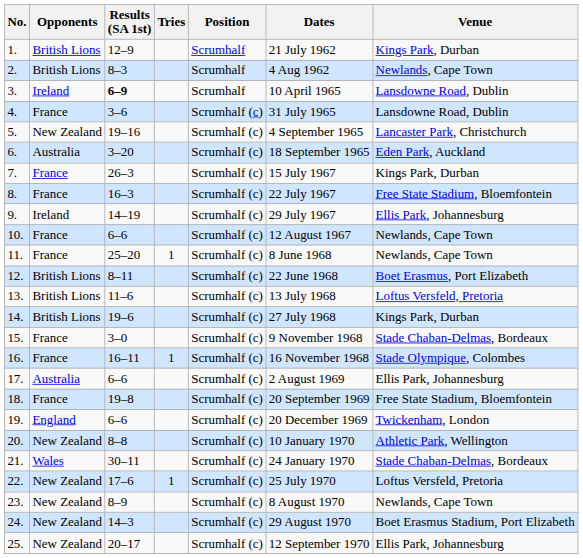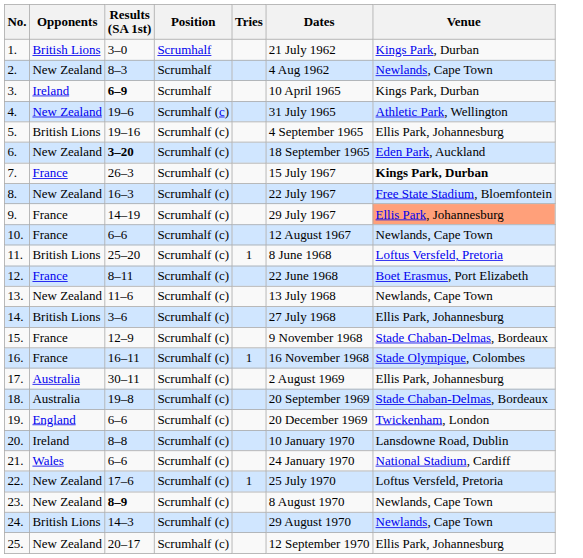 <table class="wikitable sortable">
 <tr>
 <th>No.</th>
 <th>Opponents</th>
 <th>Results<br>(SA 1st)</th>
+<th>Position</th>
 <th>Tries</th>
-<th>Position</th>
 <th>Dates</th>
 <th>Venue</th>
 </tr>
 <tr>
 <td>1.</td>
 <td><a href='#'>British Lions</a></td>
-<td>12–9</td>
+<td>3–0</td>
+<td><a href='#'>Scrumhalf</a></td>
 <td></td>
-<td><a href='#'>Scrumhalf</a></td>
 <td>21 July 1962</td>
 <td><a href='#'>Kings Park</a>, Durban</td>
 </tr>
 <tr style="background: #D0E6FF;">
 <td>2.</td>
-<td>British Lions</td>
+<td>New Zealand</td>
 <td>8–3</td>
+<td>Scrumhalf</td>
 <td></td>
-<td>Scrumhalf</td>
 <td>4 Aug 1962</td>
 <td><a href='#'>Newlands</a>, Cape Town</td>
 </tr>
 <tr>
 <td>3.</td>
 <td><a href='#'>Ireland</a></td>
 <td><strong>6–9</strong></td>
+<td>Scrumhalf</td>
 <td></td>
-<td>Scrumhalf</td>
 <td>10 April 1965</td>
-<td><a href='#'>Lansdowne Road</a>, Dublin</td>
+<td>Kings Park, Durban</td>
 </tr>
 <tr style="background: #D0E6FF;">
 <td>4.</td>
-<td>France</td>
-<td>3–6</td>
+<td><a href='#'>New Zealand</a></td>
+<td>19–6</td>
+<td>Scrumhalf (<a href='#'>c</a>)</td>
 <td></td>
-<td>Scrumhalf (<a href='#'>c</a>)</td>
 <td>31 July 1965</td>
-<td>Lansdowne Road, Dublin</td>
+<td><a href='#'>Athletic Park</a>, Wellington</td>
 </tr>
 <tr>
 <td>5.</td>
-<td>New Zealand</td>
+<td>British Lions</td>
 <td>19–16</td>
+<td>Scrumhalf (c)</td>
 <td></td>
-<td>Scrumhalf (c)</td>
 <td>4 September 1965</td>
-<td><a href='#'>Lancaster Park</a>, Christchurch</td>
+<td>Ellis Park, Johannesburg</td>
 </tr>
 <tr style="background: #D0E6FF;">
 <td>6.</td>
-<td>Australia</td>
-<td>3–20</td>
+<td>New Zealand</td>
+<td><strong>3–20</strong></td>
+<td>Scrumhalf (c)</td>
 <td></td>
-<td>Scrumhalf (c)</td>
 <td>18 September 1965</td>
 <td><a href='#'>Eden Park</a>, Auckland</td>
 </tr>
 <tr>
 <td>7.</td>
 <td><a href='#'>France</a></td>
 <td>26–3</td>
+<td>Scrumhalf (c)</td>
 <td></td>
-<td>Scrumhalf (c)</td>
 <td>15 July 1967</td>
-<td>Kings Park, Durban</td>
+<td><strong>Kings Park, Durban</strong></td>
 </tr>
 <tr style="background: #D0E6FF;">
 <td>8.</td>
-<td>France</td>
+<td>New Zealand</td>
 <td>16–3</td>
+<td>Scrumhalf (c)</td>
 <td></td>
-<td>Scrumhalf (c)</td>
 <td>22 July 1967</td>
 <td><a href='#'>Free State Stadium</a>, Bloemfontein</td>
 </tr>
 <tr>
 <td>9.</td>
-<td>Ireland</td>
+<td>France</td>
 <td>14–19</td>
+<td>Scrumhalf (c)</td>
 <td></td>
-<td>Scrumhalf (c)</td>
 <td>29 July 1967</td>
-<td><a href='#'>Ellis Park</a>, Johannesburg</td>
+<td style="background: lightsalmon;"><a href='#'>Ellis Park</a>, Johannesburg</td>
 </tr>
 <tr style="background: #D0E6FF;">
 <td>10.</td>
 <td>France</td>
 <td>6–6</td>
+<td>Scrumhalf (c)</td>
 <td></td>
-<td>Scrumhalf (c)</td>
 <td>12 August 1967</td>
 <td>Newlands, Cape Town</td>
 </tr>
 <tr>
 <td>11.</td>
-<td>France</td>
+<td>British Lions</td>
 <td>25–20</td>
+<td>Scrumhalf (c)</td>
 <td align="center">1</td>
-<td>Scrumhalf (c)</td>
 <td>8 June 1968</td>
-<td>Newlands, Cape Town</td>
+<td><a href='#'>Loftus Versfeld, Pretoria</a></td>
 </tr>
 <tr style="background: #D0E6FF;">
 <td>12.</td>
-<td>British Lions</td>
+<td><a href='#'>France</a></td>
 <td>8–11</td>
+<td>Scrumhalf (c)</td>
 <td></td>
-<td>Scrumhalf (c)</td>
 <td>22 June 1968</td>
 <td><a href='#'>Boet Erasmus</a>, Port Elizabeth</td>
 </tr>
 <tr>
 <td>13.</td>
-<td>British Lions</td>
+<td>New Zealand</td>
 <td>11–6</td>
+<td>Scrumhalf (c)</td>
 <td></td>
-<td>Scrumhalf (c)</td>
 <td>13 July 1968</td>
-<td><a href='#'>Loftus Versfeld, Pretoria</a></td>
+<td>Newlands, Cape Town</td>
 </tr>
 <tr style="background: #D0E6FF;">
 <td>14.</td>
 <td>British Lions</td>
-<td>19–6</td>
+<td>3–6</td>
+<td>Scrumhalf (c)</td>
 <td></td>
-<td>Scrumhalf (c)</td>
 <td>27 July 1968</td>
-<td>Kings Park, Durban</td>
+<td>Ellis Park, Johannesburg</td>
 </tr>
 <tr>
 <td>15.</td>
 <td>France</td>
-<td>3–0</td>
+<td>12–9</td>
+<td>Scrumhalf (c)</td>
 <td></td>
-<td>Scrumhalf (c)</td>
 <td>9 November 1968</td>
 <td><a href='#'>Stade Chaban-Delmas</a>, Bordeaux</td>
 </tr>
 <tr style="background: #D0E6FF;">
 <td>16.</td>
 <td>France</td>
 <td>16–11</td>
+<td>Scrumhalf (c)</td>
 <td align="center">1</td>
-<td>Scrumhalf (c)</td>
 <td>16 November 1968</td>
 <td><a href='#'>Stade Olympique</a>, Colombes</td>
 </tr>
 <tr>
 <td>17.</td>
 <td><a href='#'>Australia</a></td>
-<td>6–6</td>
+<td>30–11</td>
+<td>Scrumhalf (c)</td>
 <td></td>
-<td>Scrumhalf (c)</td>
 <td>2 August 1969</td>
 <td>Ellis Park, Johannesburg</td>
 </tr>
 <tr style="background: #D0E6FF;">
 <td>18.</td>
-<td>France</td>
+<td>Australia</td>
 <td>19–8</td>
+<td>Scrumhalf (c)</td>
 <td></td>
-<td>Scrumhalf (c)</td>
 <td>20 September 1969</td>
-<td>Free State Stadium, Bloemfontein</td>
+<td><a href='#'>Stade Chaban-Delmas</a>, Bordeaux</td>
 </tr>
 <tr>
 <td>19.</td>
 <td><a href='#'>England</a></td>
 <td>6–6</td>
+<td>Scrumhalf (c)</td>
 <td></td>
-<td>Scrumhalf (c)</td>
 <td>20 December 1969</td>
 <td><a href='#'>Twickenham</a>, London</td>
 </tr>
 <tr style="background: #D0E6FF;">
 <td>20.</td>
-<td>New Zealand</td>
+<td>Ireland</td>
 <td>8–8</td>
+<td>Scrumhalf (c)</td>
 <td></td>
-<td>Scrumhalf (c)</td>
 <td>10 January 1970</td>
-<td><a href='#'>Athletic Park</a>, Wellington</td>
+<td>Lansdowne Road, Dublin</td>
 </tr>
 <tr>
 <td>21.</td>
 <td><a href='#'>Wales</a></td>
-<td>30–11</td>
+<td>6–6</td>
+<td>Scrumhalf (c)</td>
 <td></td>
-<td>Scrumhalf (c)</td>
 <td>24 January 1970</td>
-<td><a href='#'>Stade Chaban-Delmas</a>, Bordeaux</td>
+<td><a href='#'>National Stadium</a>, Cardiff</td>
 </tr>
 <tr style="background: #D0E6FF;">
 <td>22.</td>
 <td>New Zealand</td>
 <td>17–6</td>
+<td>Scrumhalf (c)</td>
 <td align="center">1</td>
-<td>Scrumhalf (c)</td>
 <td>25 July 1970</td>
 <td>Loftus Versfeld, Pretoria</td>
 </tr>
 <tr>
 <td>23.</td>
 <td>New Zealand</td>
-<td>8–9</td>
+<td><strong>8–9</strong></td>
+<td>Scrumhalf (c)</td>
 <td></td>
-<td>Scrumhalf (c)</td>
 <td>8 August 1970</td>
 <td>Newlands, Cape Town</td>
 </tr>
 <tr style="background: #D0E6FF;">
 <td>24.</td>
-<td>New Zealand</td>
+<td>British Lions</td>
 <td>14–3</td>
+<td>Scrumhalf (c)</td>
 <td></td>
-<td>Scrumhalf (c)</td>
 <td>29 August 1970</td>
-<td>Boet Erasmus Stadium, Port Elizabeth</td>
+<td><a href='#'>Newlands</a>, Cape Town</td>
 </tr>
 <tr>
 <td>25.</td>
 <td>New Zealand</td>
 <td>20–17</td>
+<td>Scrumhalf (c)</td>
 <td></td>
-<td>Scrumhalf (c)</td>
 <td>12 September 1970</td>
 <td>Ellis Park, Johannesburg</td>
 </tr>
 </table>
